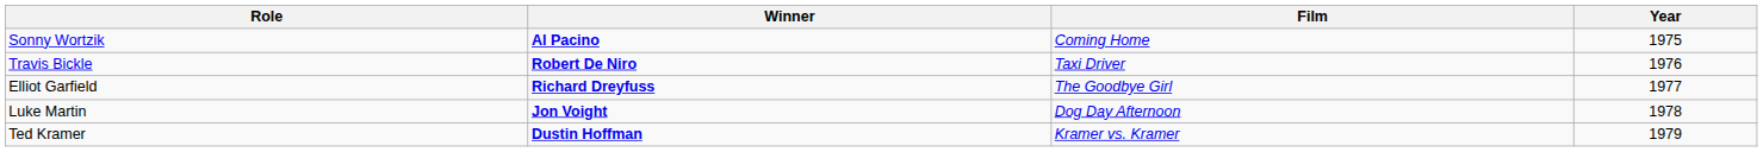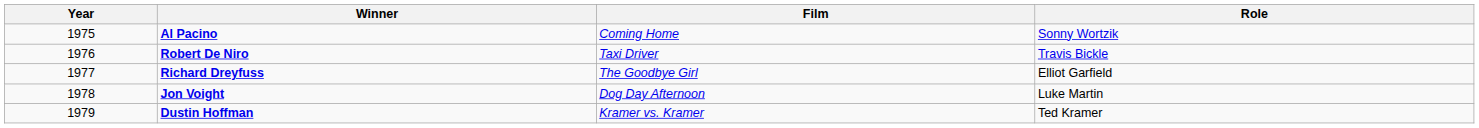 <table class="wikitable" width="95%" cellpadding="5">
 <tr>
-<th width="300"><strong>Role</strong></th>
+<th width="100"><strong>Year</strong></th>
 <th width="300"><strong>Winner</strong></th>
 <th width="300"><strong>Film</strong></th>
-<th width="100"><strong>Year</strong></th>
+<th width="300"><strong>Role</strong></th>
 </tr>
 <tr>
-<td><a href='#'>Sonny Wortzik</a></td>
+<td style="text-align:center;">1975</td>
 <td><strong><a href='#'>Al Pacino</a></strong></td>
 <td><em><a href='#'>Coming Home</a></em></td>
-<td style="text-align:center;">1975</td>
+<td><a href='#'>Sonny Wortzik</a></td>
 </tr>
 <tr>
-<td><a href='#'>Travis Bickle</a></td>
+<td style="text-align:center;">1976</td>
 <td><strong><a href='#'>Robert De Niro</a></strong></td>
 <td><em><a href='#'>Taxi Driver</a></em></td>
-<td style="text-align:center;">1976</td>
+<td><a href='#'>Travis Bickle</a></td>
 </tr>
 <tr>
-<td>Elliot Garfield</td>
+<td style="text-align:center;">1977</td>
 <td><strong><a href='#'>Richard Dreyfuss</a></strong></td>
 <td><em><a href='#'>The Goodbye Girl</a></em></td>
-<td style="text-align:center;">1977</td>
+<td>Elliot Garfield</td>
 </tr>
 <tr>
-<td>Luke Martin</td>
+<td style="text-align:center;">1978</td>
 <td><strong><a href='#'>Jon Voight</a></strong></td>
 <td><em><a href='#'>Dog Day Afternoon</a></em></td>
-<td style="text-align:center;">1978</td>
+<td>Luke Martin</td>
 </tr>
 <tr>
-<td>Ted Kramer</td>
+<td style="text-align:center;">1979</td>
 <td><strong><a href='#'>Dustin Hoffman</a></strong></td>
 <td><em><a href='#'>Kramer vs. Kramer</a></em></td>
-<td style="text-align:center;">1979</td>
+<td>Ted Kramer</td>
 </tr>
 </table>
